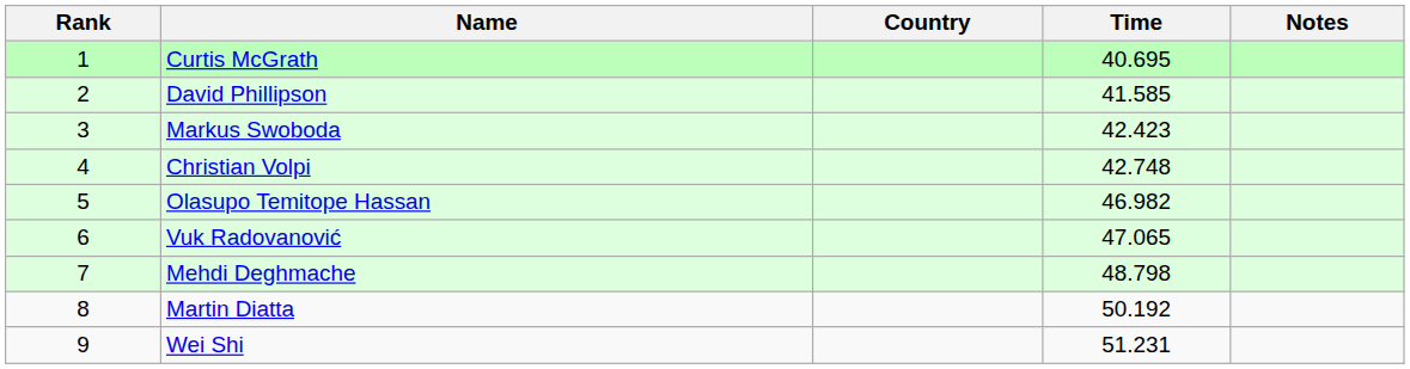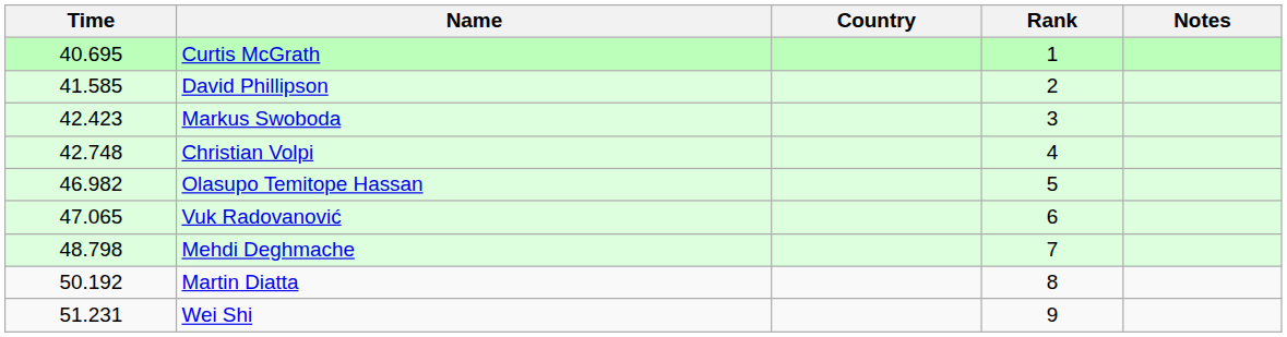 <table class="wikitable" style="text-align:center;width: 50%">
 <tr>
-<th>Rank</th>
+<th>Time</th>
 <th>Name</th>
 <th>Country</th>
-<th>Time</th>
+<th>Rank</th>
 <th>Notes</th>
 </tr>
 <tr bgcolor=bbffbb>
-<td>1</td>
+<td>40.695</td>
 <td align="left"><a href='#'>Curtis McGrath</a></td>
 <td align="left"></td>
-<td>40.695</td>
+<td>1</td>
 <td></td>
 </tr>
 <tr bgcolor=ddffdd>
-<td>2</td>
+<td>41.585</td>
 <td align="left"><a href='#'>David Phillipson</a></td>
 <td align="left"></td>
-<td>41.585</td>
+<td>2</td>
 <td></td>
 </tr>
 <tr bgcolor=ddffdd>
-<td>3</td>
+<td>42.423</td>
 <td align="left"><a href='#'>Markus Swoboda</a></td>
 <td align="left"></td>
-<td>42.423</td>
+<td>3</td>
 <td></td>
 </tr>
 <tr bgcolor=ddffdd>
-<td>4</td>
+<td>42.748</td>
 <td align="left"><a href='#'>Christian Volpi</a></td>
 <td align="left"></td>
-<td>42.748</td>
+<td>4</td>
 <td></td>
 </tr>
 <tr bgcolor=ddffdd>
-<td>5</td>
+<td>46.982</td>
 <td align="left"><a href='#'>Olasupo Temitope Hassan</a></td>
 <td align="left"></td>
-<td>46.982</td>
+<td>5</td>
 <td></td>
 </tr>
 <tr bgcolor=ddffdd>
-<td>6</td>
+<td>47.065</td>
 <td align="left"><a href='#'>Vuk Radovanović</a></td>
 <td align="left"></td>
-<td>47.065</td>
+<td>6</td>
 <td></td>
 </tr>
 <tr bgcolor=ddffdd>
-<td>7</td>
+<td>48.798</td>
 <td align="left"><a href='#'>Mehdi Deghmache</a></td>
 <td align="left"></td>
-<td>48.798</td>
+<td>7</td>
 <td></td>
 </tr>
 <tr>
-<td>8</td>
+<td>50.192</td>
 <td align="left"><a href='#'>Martin Diatta</a></td>
 <td align="left"></td>
-<td>50.192</td>
+<td>8</td>
 <td></td>
 </tr>
 <tr>
-<td>9</td>
+<td>51.231</td>
 <td align="left"><a href='#'>Wei Shi</a></td>
 <td align="left"></td>
-<td>51.231</td>
+<td>9</td>
 <td></td>
 </tr>
 </table>
